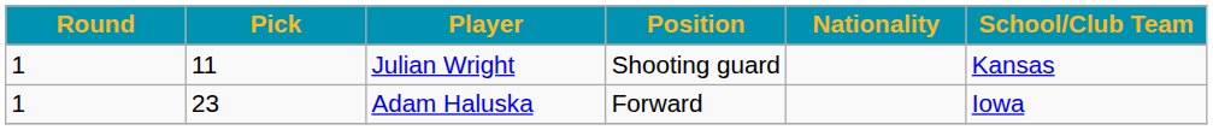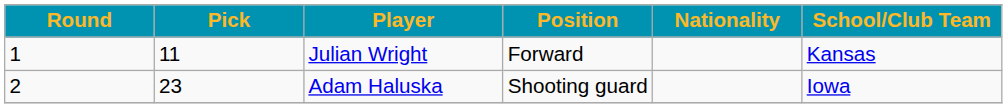 <table class="wikitable sortable sortable">
 <tr>
 <th style="background:#0093b1; color:#FDB827;" width="15%">Round</th>
 <th style="background:#0093b1; color:#FDB827;" width="15%">Pick</th>
 <th style="background:#0093b1; color:#FDB827;" width="20%">Player</th>
 <th style="background:#0093b1; color:#FDB827;" width="15%">Position</th>
 <th style="background:#0093b1; color:#FDB827;" width="15%">Nationality</th>
 <th style="background:#0093b1; color:#FDB827;" width="20%">School/Club Team</th>
 </tr>
 <tr>
 <td>1</td>
 <td>11</td>
 <td><a href='#'>Julian Wright</a></td>
-<td>Shooting guard</td>
+<td>Forward</td>
 <td></td>
 <td><a href='#'>Kansas</a></td>
 </tr>
 <tr>
-<td>1</td>
+<td>2</td>
 <td>23</td>
 <td><a href='#'>Adam Haluska</a></td>
-<td>Forward</td>
+<td>Shooting guard</td>
 <td></td>
 <td><a href='#'>Iowa</a></td>
 </tr>
 <tr>
 </tr>
 </table>
